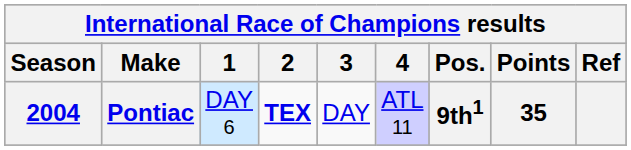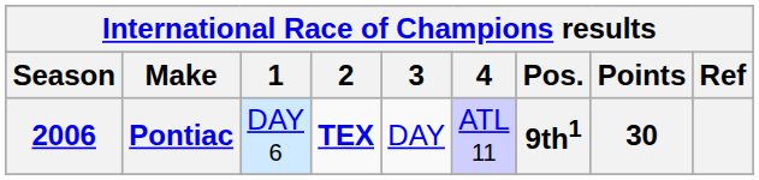 <table class="wikitable" style="text-align:center; font-size:90%">
 <tr>
 <th colspan=9><a href='#'>International Race of Champions</a> results</th>
 </tr>
 <tr>
 <th>Season</th>
 <th>Make</th>
 <th>1</th>
 <th>2</th>
 <th>3</th>
 <th>4</th>
 <th>Pos.</th>
 <th>Points</th>
 <th>Ref</th>
 </tr>
 <tr>
-<th><a href='#'>2004</a></th>
+<th><a href='#'>2006</a></th>
 <th><a href='#'>Pontiac</a></th>
 <td style="background:#CFEAFF;"><a href='#'>DAY</a><br><small>6</small></td>
 <td><strong><a href='#'>TEX</a></strong></td>
 <td><a href='#'>DAY</a></td>
 <td style="background:#CFCFFF;"><a href='#'>ATL</a><br><small>11</small></td>
 <th>9th<sup>1</sup></th>
-<th>35</th>
+<th>30</th>
 <th></th>
 </tr>
 </table>
